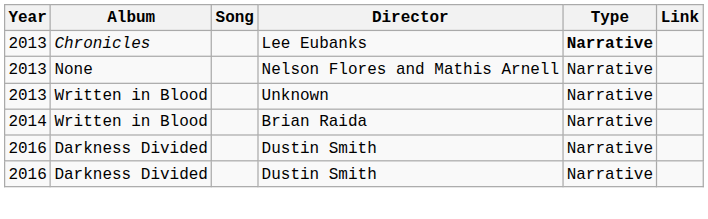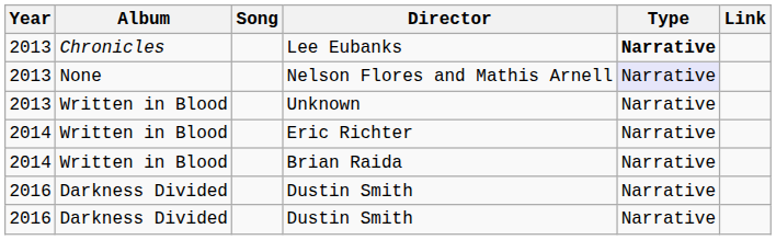 <table class="wikitable">
 <tr>
 <th>Year</th>
 <th>Album</th>
 <th>Song</th>
 <th>Director</th>
 <th>Type</th>
 <th>Link</th>
 </tr>
 <tr>
 <td>2013</td>
 <td><em>Chronicles</em></td>
 <td></td>
 <td>Lee Eubanks</td>
 <td><strong>Narrative</strong></td>
 <td></td>
 </tr>
 <tr>
 <td>2013</td>
 <td>None</td>
 <td></td>
 <td>Nelson Flores and Mathis Arnell</td>
-<td>Narrative</td>
+<td style="background: lavender;">Narrative</td>
 <td></td>
 </tr>
 <tr>
 <td>2013</td>
 <td>Written in Blood</td>
 <td></td>
 <td>Unknown</td>
+<td>Narrative</td>
+<td></td>
+</tr>
+<tr>
+<td>2014</td>
+<td>Written in Blood</td>
+<td></td>
+<td>Eric Richter</td>
 <td>Narrative</td>
 <td></td>
 </tr>
 <tr>
 <td>2014</td>
 <td>Written in Blood</td>
 <td></td>
 <td>Brian Raida</td>
 <td>Narrative</td>
 <td></td>
 </tr>
 <tr>
 <td>2016</td>
 <td>Darkness Divided</td>
 <td></td>
 <td>Dustin Smith</td>
 <td>Narrative</td>
 <td></td>
 </tr>
 <tr>
 <td>2016</td>
 <td>Darkness Divided</td>
 <td></td>
 <td>Dustin Smith</td>
 <td>Narrative</td>
 <td></td>
 </tr>
 </table>
